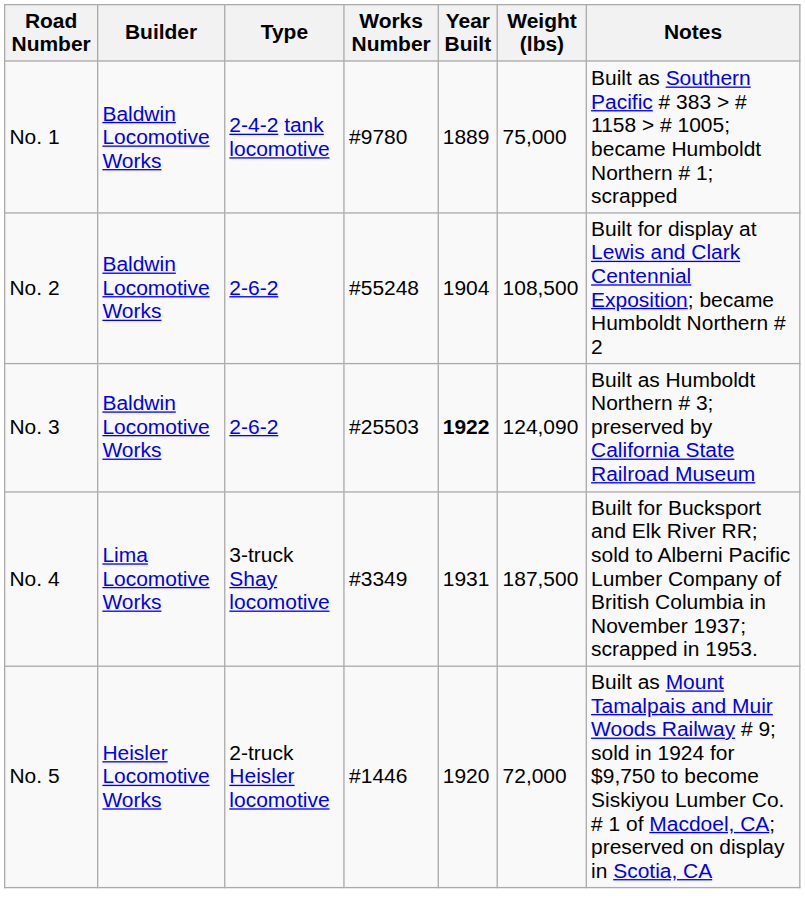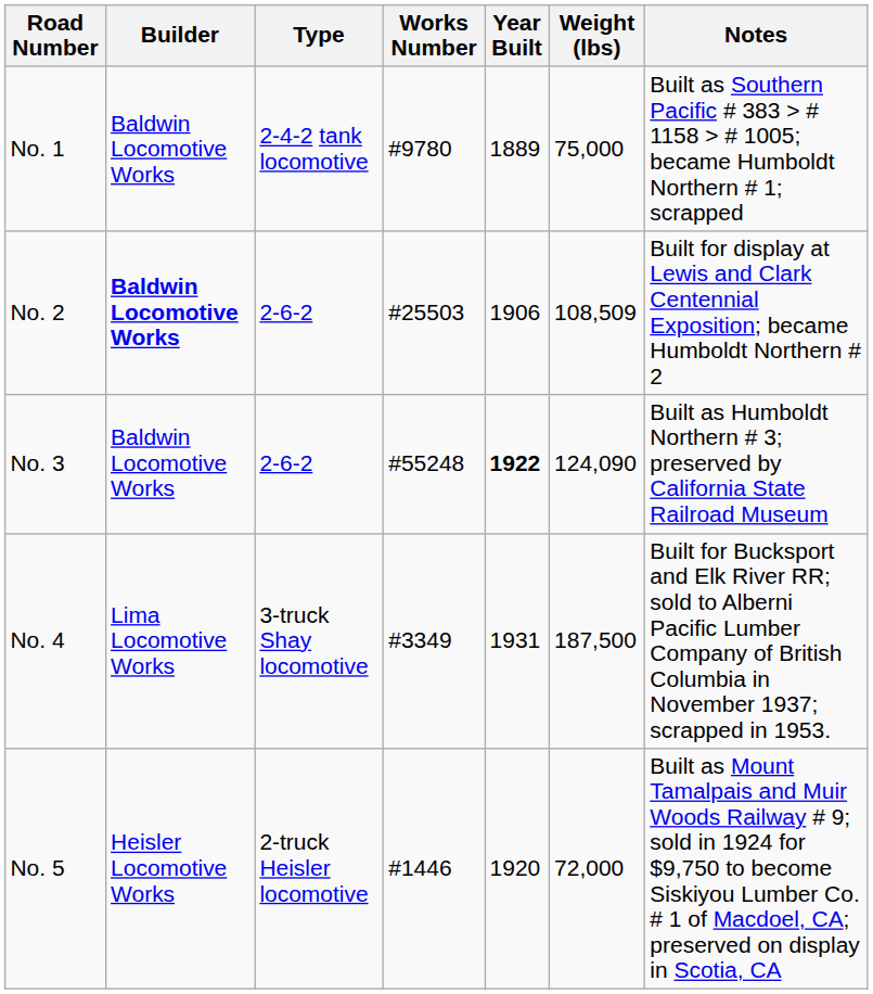 <table class="wikitable">
 <tr>
 <th>Road Number</th>
 <th>Builder</th>
 <th>Type</th>
 <th>Works Number</th>
 <th>Year Built</th>
 <th>Weight (lbs)</th>
 <th>Notes</th>
 </tr>
 <tr>
 <td>No. 1</td>
 <td><a href='#'>Baldwin Locomotive Works</a></td>
 <td><a href='#'>2-4-2</a> <a href='#'>tank locomotive</a></td>
 <td>#9780</td>
 <td>1889</td>
 <td>75,000</td>
 <td>Built as <a href='#'>Southern Pacific</a> # 383 > # 1158 > # 1005; became Humboldt Northern # 1; scrapped</td>
 </tr>
 <tr>
 <td>No. 2</td>
-<td><a href='#'>Baldwin Locomotive Works</a></td>
+<td><strong><a href='#'>Baldwin Locomotive Works</a></strong></td>
 <td><a href='#'>2-6-2</a></td>
-<td>#55248</td>
-<td>1904</td>
-<td>108,500</td>
+<td>#25503</td>
+<td>1906</td>
+<td>108,509</td>
 <td>Built for display at <a href='#'>Lewis and Clark Centennial Exposition</a>; became Humboldt Northern # 2</td>
 </tr>
 <tr>
 <td>No. 3</td>
 <td><a href='#'>Baldwin Locomotive Works</a></td>
 <td><a href='#'>2-6-2</a></td>
-<td>#25503</td>
+<td>#55248</td>
 <td><strong>1922</strong></td>
 <td>124,090</td>
 <td>Built as Humboldt Northern # 3; preserved by <a href='#'>California State Railroad Museum</a></td>
 </tr>
 <tr>
 <td>No. 4</td>
 <td><a href='#'>Lima Locomotive Works</a></td>
 <td>3-truck <a href='#'>Shay locomotive</a></td>
 <td>#3349</td>
 <td>1931</td>
 <td>187,500</td>
 <td>Built for Bucksport and Elk River RR; sold to Alberni Pacific Lumber Company of British Columbia in November 1937; scrapped in 1953.</td>
 </tr>
 <tr>
 <td>No. 5</td>
 <td><a href='#'>Heisler Locomotive Works</a></td>
 <td>2-truck <a href='#'>Heisler locomotive</a></td>
 <td>#1446</td>
 <td>1920</td>
 <td>72,000</td>
 <td>Built as <a href='#'>Mount Tamalpais and Muir Woods Railway</a> # 9; sold in 1924 for $9,750 to become Siskiyou Lumber Co. # 1 of <a href='#'>Macdoel, CA</a>; preserved on display in <a href='#'>Scotia, CA</a></td>
 </tr>
 </table>
